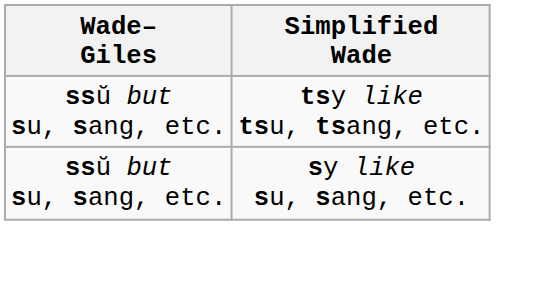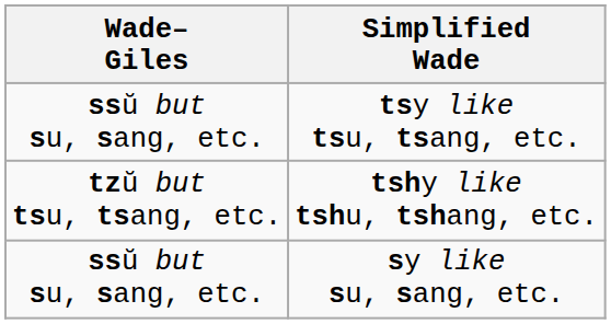 <table class="wikitable" style="text-align: center">
 <tr>
 <th>Wade–<br>Giles</th>
 <th>Simplified<br>Wade</th>
 </tr>
 <tr>
 <td><strong>ss</strong>ŭ <em>but</em><br><strong>s</strong>u, <strong>s</strong>ang, etc.</td>
 <td><strong>ts</strong>y <em>like</em><br><strong>ts</strong>u, <strong>ts</strong>ang, etc.</td>
 </tr>
 <tr>
+<td><strong>tz</strong>ŭ <em>but</em><br><strong>ts</strong>u, <strong>ts</strong>ang, etc.</td>
+<td><strong>tsh</strong>y <em>like</em><br><strong>tsh</strong>u, <strong>tsh</strong>ang, etc.</td>
+</tr>
+<tr>
 <td><strong>ss</strong>ŭ <em>but</em><br><strong>s</strong>u, <strong>s</strong>ang, etc.</td>
 <td><strong>s</strong>y <em>like</em><br><strong>s</strong>u, <strong>s</strong>ang, etc.</td>
 </tr>
 </table>
